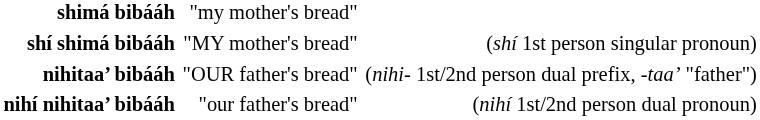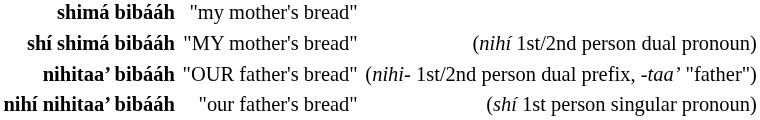 <table cellspacing="4" style="text-align: right">
 <tr>
 <td><strong>shimá bibááh</strong></td>
 <td>"my mother's bread"</td>
 <td></td>
 </tr>
 <tr>
 <td><strong>shí shimá bibááh</strong></td>
 <td>"MY mother's bread"</td>
-<td>(<em>shí</em> 1st person singular pronoun)</td>
+<td>(<em>nihí</em> 1st/2nd person dual pronoun)</td>
 </tr>
 <tr>
 <td><strong>nihitaa’ bibááh</strong></td>
 <td>"OUR father's bread"</td>
 <td>(<em>nihi-</em> 1st/2nd person dual prefix, <em>-taa’</em> "father")</td>
 </tr>
 <tr>
 <td><strong>nihí nihitaa’ bibááh</strong></td>
 <td>"our father's bread"</td>
-<td>(<em>nihí</em> 1st/2nd person dual pronoun)</td>
+<td>(<em>shí</em> 1st person singular pronoun)</td>
 </tr>
 </table>
